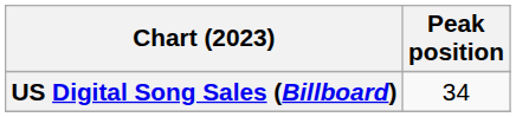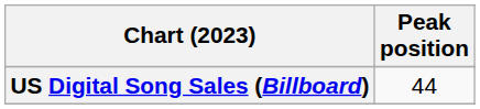 <table class="wikitable sortable plainrowheaders" style="text-align:center">
 <tr>
 <th scope="col">Chart (2023)</th>
 <th scope="col">Peak<br>position</th>
 </tr>
 <tr>
 </tr>
 <tr>
 <th scope="row">US <a href='#'>Digital Song Sales</a> (<em><a href='#'>Billboard</a></em>)</th>
-<td>34</td>
+<td>44</td>
 </tr>
 <tr>
 </tr>
 </table>
